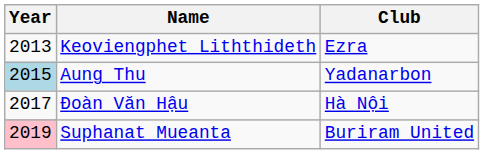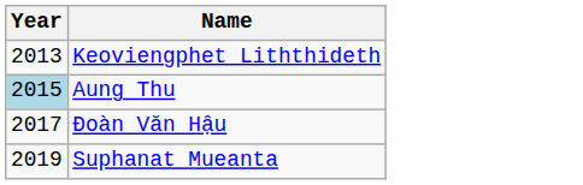 <table class="wikitable" style="font-size:95%;">
 <tr>
 <th>Year</th>
 <th>Name</th>
-<th>Club</th>
 </tr>
 <tr>
 <td>2013</td>
 <td> <a href='#'>Keoviengphet Liththideth</a></td>
-<td> <a href='#'>Ezra</a></td>
 </tr>
 <tr>
 <td style="background: lightblue;">2015</td>
 <td> <a href='#'>Aung Thu</a></td>
-<td> <a href='#'>Yadanarbon</a></td>
 </tr>
 <tr>
 <td>2017</td>
 <td> <a href='#'>Đoàn Văn Hậu</a></td>
-<td> <a href='#'>Hà Nội</a></td>
 </tr>
 <tr>
-<td style="background: pink;">2019</td>
+<td>2019</td>
 <td> <a href='#'>Suphanat Mueanta</a></td>
-<td> <a href='#'>Buriram United</a></td>
 </tr>
 </table>
